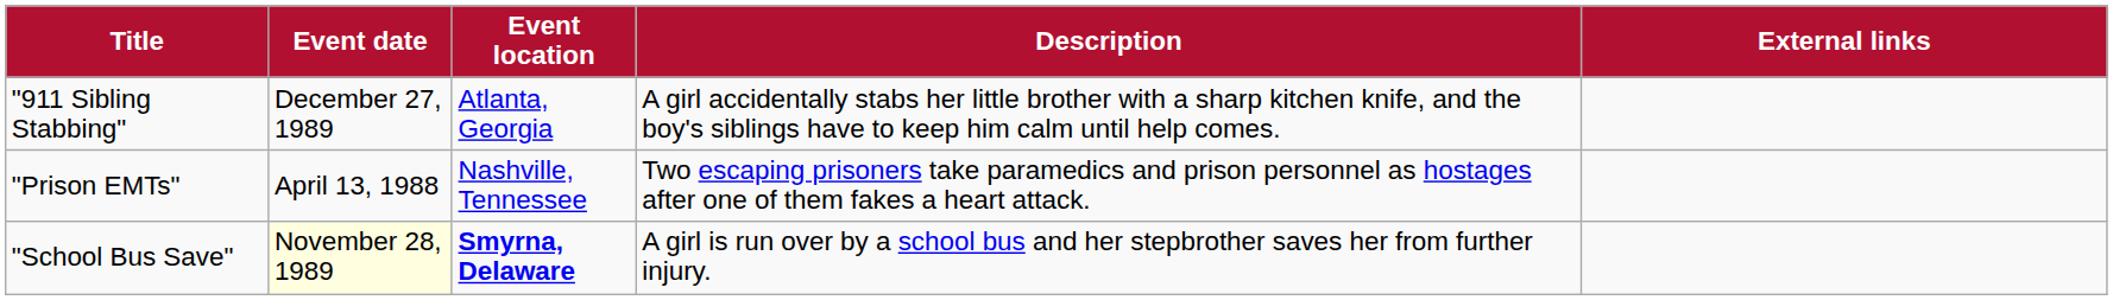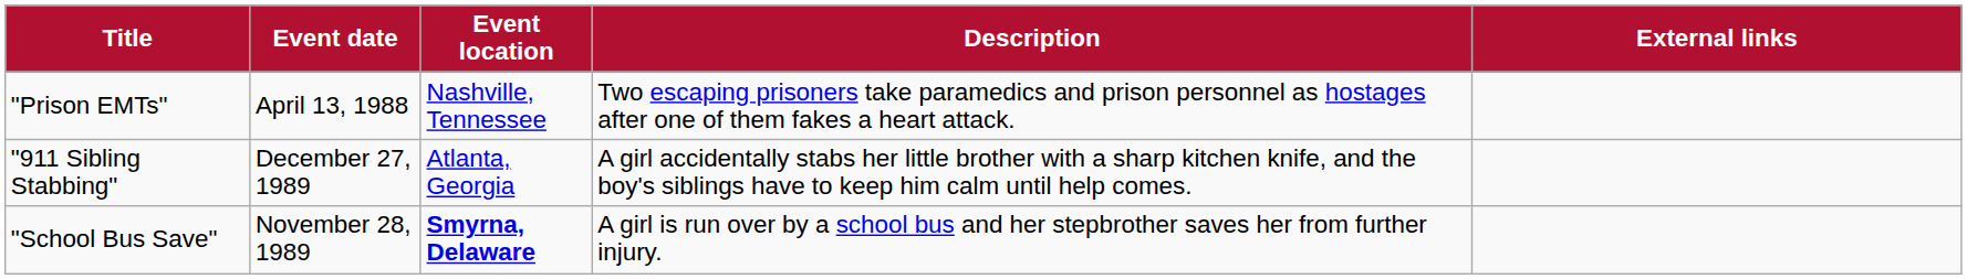 <table class="wikitable" style="width: 100%;">
 <tr>
 <th style="background: #B11030; color: #FFFFFF; width: 10%;">Title</th>
 <th style="background: #B11030; color: #FFFFFF; width: 7%;">Event date</th>
 <th style="background: #B11030; color: #FFFFFF; width: 7%;">Event location</th>
 <th style="background: #B11030; color: #FFFFFF; width: 36%;">Description</th>
 <th style="background: #B11030; color: #FFFFFF; width: 20%;">External links</th>
 </tr>
 <tr>
+<td>"Prison EMTs"</td>
+<td>April 13, 1988</td>
+<td><a href='#'>Nashville, Tennessee</a></td>
+<td>Two <a href='#'>escaping prisoners</a> take paramedics and prison personnel as <a href='#'>hostages</a> after one of them fakes a heart attack.</td>
+<td></td>
+</tr>
+<tr>
 <td>"911 Sibling Stabbing"</td>
 <td>December 27, 1989</td>
 <td><a href='#'>Atlanta, Georgia</a></td>
 <td>A girl accidentally stabs her little brother with a sharp kitchen knife, and the boy's siblings have to keep him calm until help comes.</td>
 <td></td>
 </tr>
 <tr>
-<td>"Prison EMTs"</td>
-<td>April 13, 1988</td>
-<td><a href='#'>Nashville, Tennessee</a></td>
-<td>Two <a href='#'>escaping prisoners</a> take paramedics and prison personnel as <a href='#'>hostages</a> after one of them fakes a heart attack.</td>
-<td></td>
-</tr>
-<tr>
 <td>"School Bus Save"</td>
-<td style="background: lightyellow;">November 28, 1989</td>
+<td>November 28, 1989</td>
 <td><strong><a href='#'>Smyrna, Delaware</a></strong></td>
 <td>A girl is run over by a <a href='#'>school bus</a> and her stepbrother saves her from further injury.</td>
 <td></td>
 </tr>
 </table>
